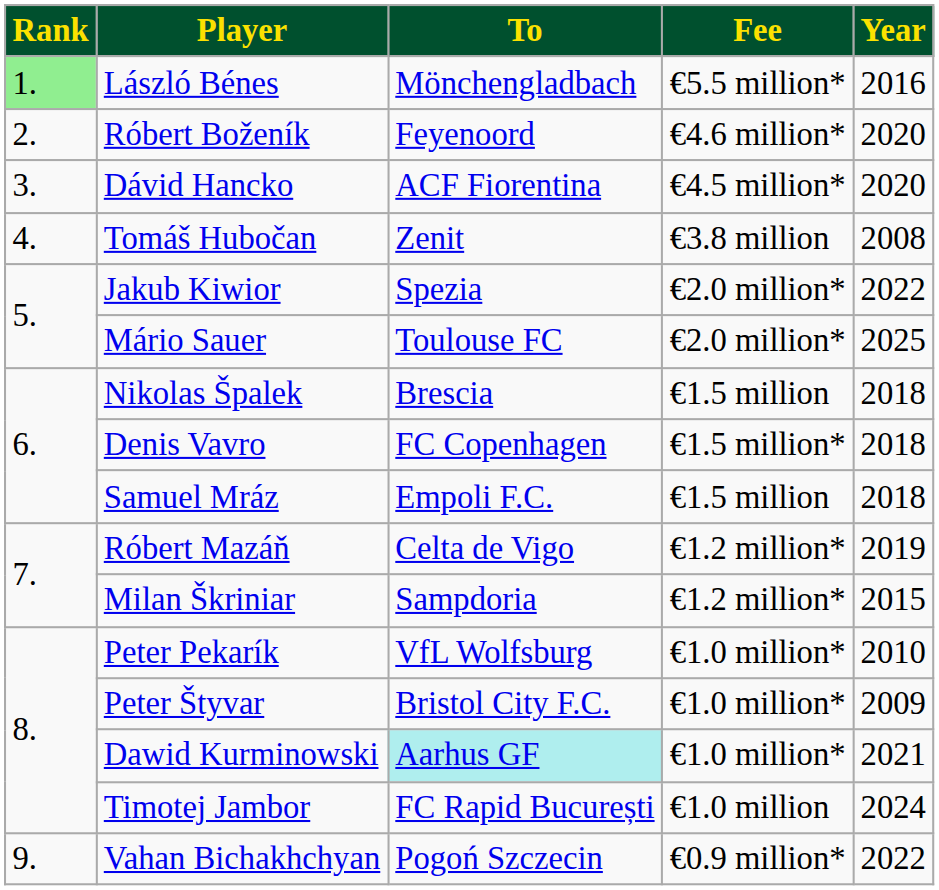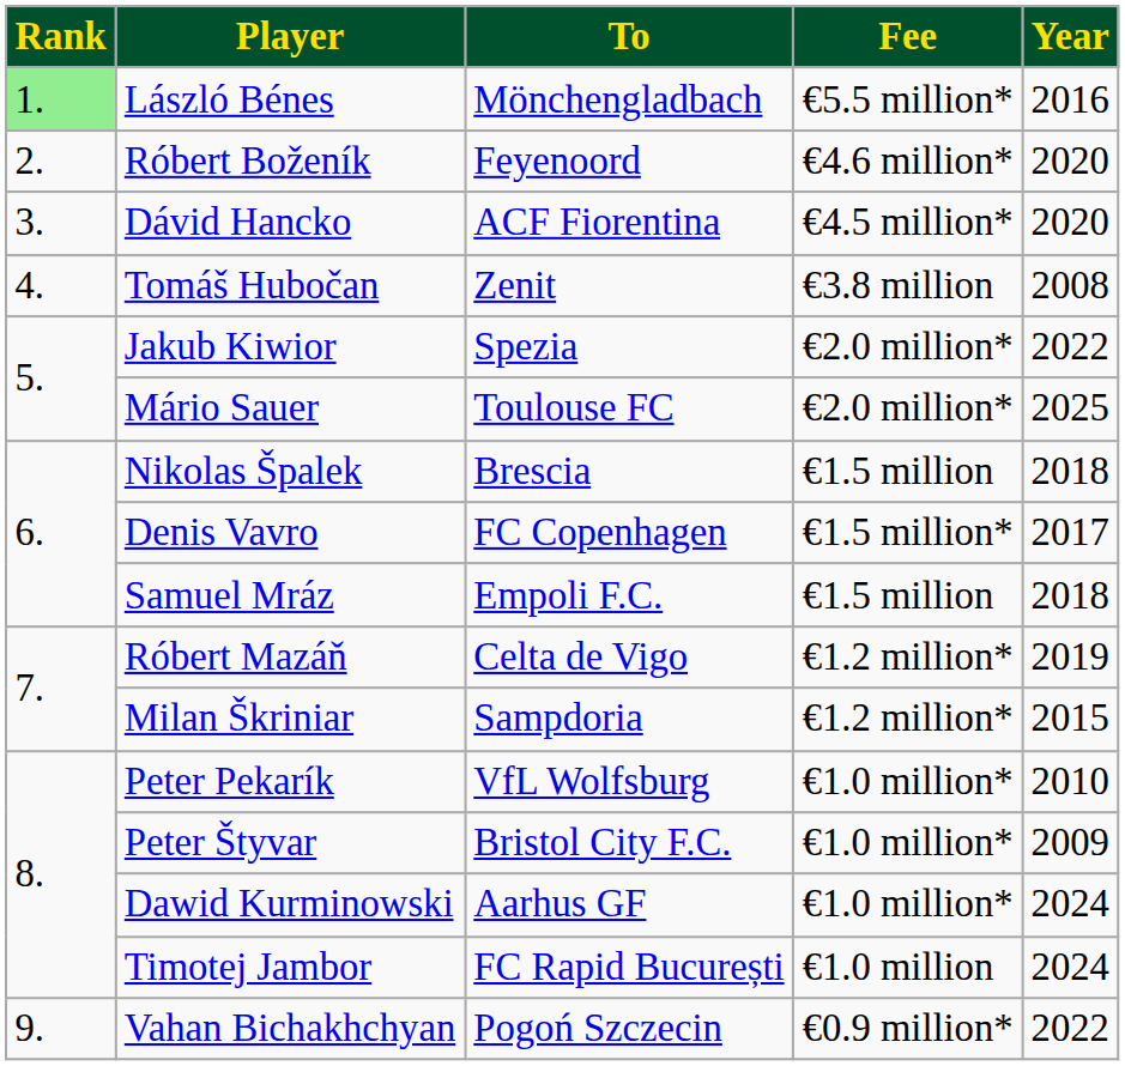 <table border="0" class="wikitable">
 <tr>
 <th ! style="color:#FBE100; background:#00502E;">Rank</th>
 <th ! style="color:#FBE100; background:#00502E;">Player</th>
 <th ! style="color:#FBE100; background:#00502E;">To</th>
 <th ! style="color:#FBE100; background:#00502E;">Fee</th>
 <th ! style="color:#FBE100; background:#00502E;">Year</th>
 </tr>
 <tr>
 <td style="background: lightgreen;">1.</td>
 <td> <a href='#'>László Bénes</a></td>
 <td> <a href='#'>Mönchengladbach</a></td>
 <td>€5.5 million*</td>
 <td>2016</td>
 </tr>
 <tr>
 <td>2.</td>
 <td> <a href='#'>Róbert Boženík</a></td>
 <td> <a href='#'>Feyenoord</a></td>
 <td>€4.6 million*</td>
 <td>2020</td>
 </tr>
 <tr>
 <td>3.</td>
 <td> <a href='#'>Dávid Hancko</a></td>
 <td> <a href='#'>ACF Fiorentina</a></td>
 <td>€4.5 million*</td>
 <td>2020</td>
 </tr>
 <tr>
 <td>4.</td>
 <td> <a href='#'>Tomáš Hubočan</a></td>
 <td> <a href='#'>Zenit</a></td>
 <td>€3.8 million</td>
 <td>2008</td>
 </tr>
 <tr>
 <td rowspan="2">5.</td>
 <td> <a href='#'>Jakub Kiwior</a></td>
 <td> <a href='#'>Spezia</a></td>
 <td>€2.0 million*</td>
 <td>2022</td>
 </tr>
 <tr>
 <td> <a href='#'>Mário Sauer</a></td>
 <td> <a href='#'>Toulouse FC</a></td>
 <td>€2.0 million*</td>
 <td>2025</td>
 </tr>
 <tr>
 <td rowspan="3">6.</td>
 <td> <a href='#'>Nikolas Špalek</a></td>
 <td> <a href='#'>Brescia</a></td>
 <td>€1.5 million</td>
 <td>2018</td>
 </tr>
 <tr>
 <td> <a href='#'>Denis Vavro</a></td>
 <td> <a href='#'>FC Copenhagen</a></td>
 <td>€1.5 million*</td>
-<td>2018</td>
+<td>2017</td>
 </tr>
 <tr>
 <td> <a href='#'>Samuel Mráz</a></td>
 <td> <a href='#'>Empoli F.C.</a></td>
 <td>€1.5 million</td>
 <td>2018</td>
 </tr>
 <tr>
 <td rowspan="2">7.</td>
 <td> <a href='#'>Róbert Mazáň</a></td>
 <td> <a href='#'>Celta de Vigo</a></td>
 <td>€1.2 million*</td>
 <td>2019</td>
 </tr>
 <tr>
 <td> <a href='#'>Milan Škriniar</a></td>
 <td> <a href='#'>Sampdoria</a></td>
 <td>€1.2 million*</td>
 <td>2015</td>
 </tr>
 <tr>
 <td rowspan="4">8.</td>
 <td> <a href='#'>Peter Pekarík</a></td>
 <td> <a href='#'>VfL Wolfsburg</a></td>
 <td>€1.0 million*</td>
 <td>2010</td>
 </tr>
 <tr>
 <td> <a href='#'>Peter Štyvar</a></td>
 <td> <a href='#'>Bristol City F.C.</a></td>
 <td>€1.0 million*</td>
 <td>2009</td>
 </tr>
 <tr>
 <td> <a href='#'>Dawid Kurminowski</a></td>
-<td style="background: paleturquoise;"> <a href='#'>Aarhus GF</a></td>
+<td> <a href='#'>Aarhus GF</a></td>
 <td>€1.0 million*</td>
-<td>2021</td>
+<td>2024</td>
 </tr>
 <tr>
 <td> <a href='#'>Timotej Jambor</a></td>
 <td> <a href='#'>FC Rapid București</a></td>
 <td>€1.0 million</td>
 <td>2024</td>
 </tr>
 <tr>
 <td>9.</td>
 <td> <a href='#'>Vahan Bichakhchyan</a></td>
 <td> <a href='#'>Pogoń Szczecin</a></td>
 <td>€0.9 million*</td>
 <td>2022</td>
 </tr>
 </table>
